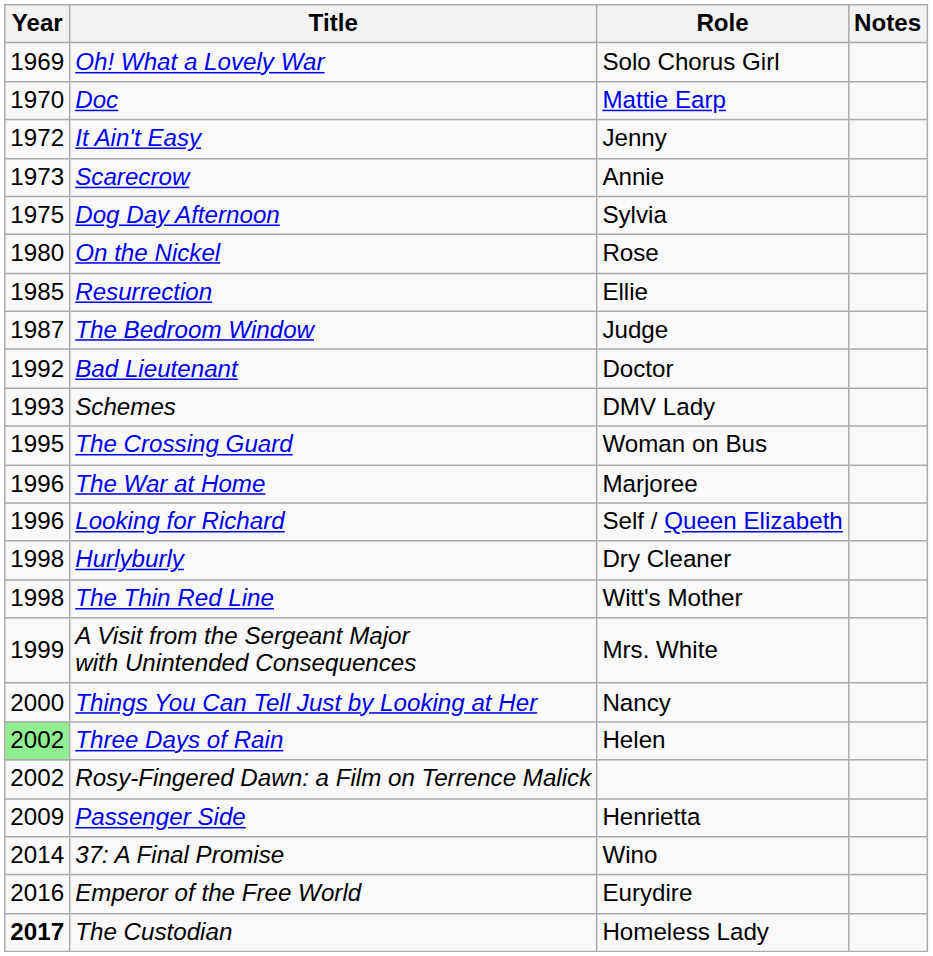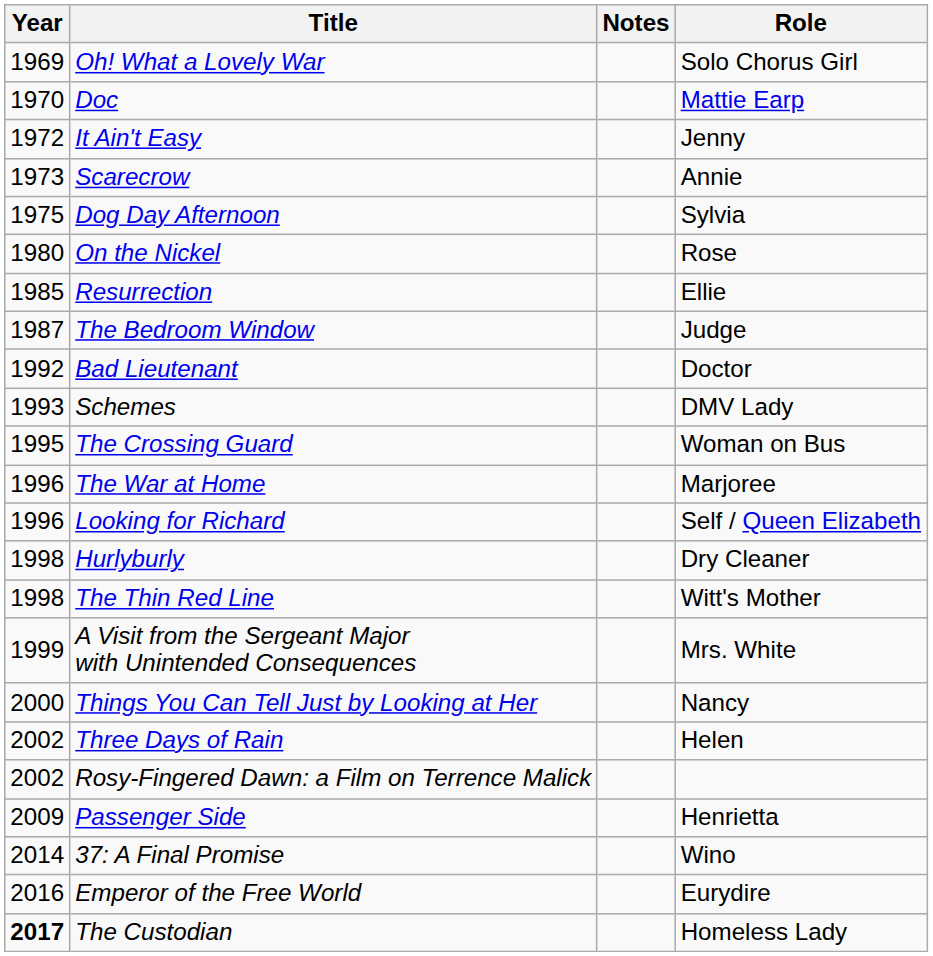 <table class="wikitable sortable">
 <tr>
 <th>Year</th>
 <th>Title</th>
+<th>Notes</th>
 <th>Role</th>
-<th>Notes</th>
 </tr>
 <tr>
 <td>1969</td>
 <td><em><a href='#'>Oh! What a Lovely War</a></em></td>
+<td></td>
 <td>Solo Chorus Girl</td>
-<td></td>
 </tr>
 <tr>
 <td>1970</td>
 <td><a href='#'><em>Doc</em></a></td>
+<td></td>
 <td><a href='#'>Mattie Earp</a></td>
-<td></td>
 </tr>
 <tr>
 <td>1972</td>
 <td><a href='#'><em>It Ain't Easy</em></a></td>
+<td></td>
 <td>Jenny</td>
-<td></td>
 </tr>
 <tr>
 <td>1973</td>
 <td><a href='#'><em>Scarecrow</em></a></td>
+<td></td>
 <td>Annie</td>
-<td></td>
 </tr>
 <tr>
 <td>1975</td>
 <td><em><a href='#'>Dog Day Afternoon</a></em></td>
+<td></td>
 <td>Sylvia</td>
-<td></td>
 </tr>
 <tr>
 <td>1980</td>
 <td><em><a href='#'>On the Nickel</a></em></td>
+<td></td>
 <td>Rose</td>
-<td></td>
 </tr>
 <tr>
 <td>1985</td>
 <td><a href='#'><em>Resurrection</em></a></td>
+<td></td>
 <td>Ellie</td>
-<td></td>
 </tr>
 <tr>
 <td>1987</td>
 <td><a href='#'><em>The Bedroom Window</em></a></td>
+<td></td>
 <td>Judge</td>
-<td></td>
 </tr>
 <tr>
 <td>1992</td>
 <td><em><a href='#'>Bad Lieutenant</a></em></td>
+<td></td>
 <td>Doctor</td>
-<td></td>
 </tr>
 <tr>
 <td>1993</td>
 <td><em>Schemes</em></td>
+<td></td>
 <td>DMV Lady</td>
-<td></td>
 </tr>
 <tr>
 <td>1995</td>
 <td><em><a href='#'>The Crossing Guard</a></em></td>
+<td></td>
 <td>Woman on Bus</td>
-<td></td>
 </tr>
 <tr>
 <td>1996</td>
 <td><a href='#'><em>The War at Home</em></a></td>
+<td></td>
 <td>Marjoree</td>
-<td></td>
 </tr>
 <tr>
 <td>1996</td>
 <td><em><a href='#'>Looking for Richard</a></em></td>
+<td></td>
 <td>Self / <a href='#'>Queen Elizabeth</a></td>
-<td></td>
 </tr>
 <tr>
 <td>1998</td>
 <td><a href='#'><em>Hurlyburly</em></a></td>
+<td></td>
 <td>Dry Cleaner</td>
-<td></td>
 </tr>
 <tr>
 <td>1998</td>
 <td><a href='#'><em>The Thin Red Line</em></a></td>
+<td></td>
 <td>Witt's Mother</td>
-<td></td>
 </tr>
 <tr>
 <td>1999</td>
 <td><em>A Visit from the Sergeant Major</em><br><em>with Unintended Consequences</em></td>
+<td></td>
 <td>Mrs. White</td>
-<td></td>
 </tr>
 <tr>
 <td>2000</td>
 <td><em><a href='#'>Things You Can Tell Just by Looking at Her</a></em></td>
+<td></td>
 <td>Nancy</td>
-<td></td>
 </tr>
 <tr>
-<td style="background: lightgreen;">2002</td>
+<td>2002</td>
 <td><a href='#'><em>Three Days of Rain</em></a></td>
+<td></td>
 <td>Helen</td>
-<td></td>
 </tr>
 <tr>
 <td>2002</td>
 <td><em>Rosy-Fingered Dawn: a Film on Terrence Malick</em></td>
 <td></td>
 <td></td>
 </tr>
 <tr>
 <td>2009</td>
 <td><em><a href='#'>Passenger Side</a></em></td>
+<td></td>
 <td>Henrietta</td>
-<td></td>
 </tr>
 <tr>
 <td>2014</td>
 <td><em>37: A Final Promise</em></td>
+<td></td>
 <td>Wino</td>
-<td></td>
 </tr>
 <tr>
 <td>2016</td>
 <td><em>Emperor of the Free World</em></td>
+<td></td>
 <td>Eurydire</td>
-<td></td>
 </tr>
 <tr>
 <td><strong>2017</strong></td>
 <td><em>The Custodian</em></td>
+<td></td>
 <td>Homeless Lady</td>
-<td></td>
 </tr>
 </table>
